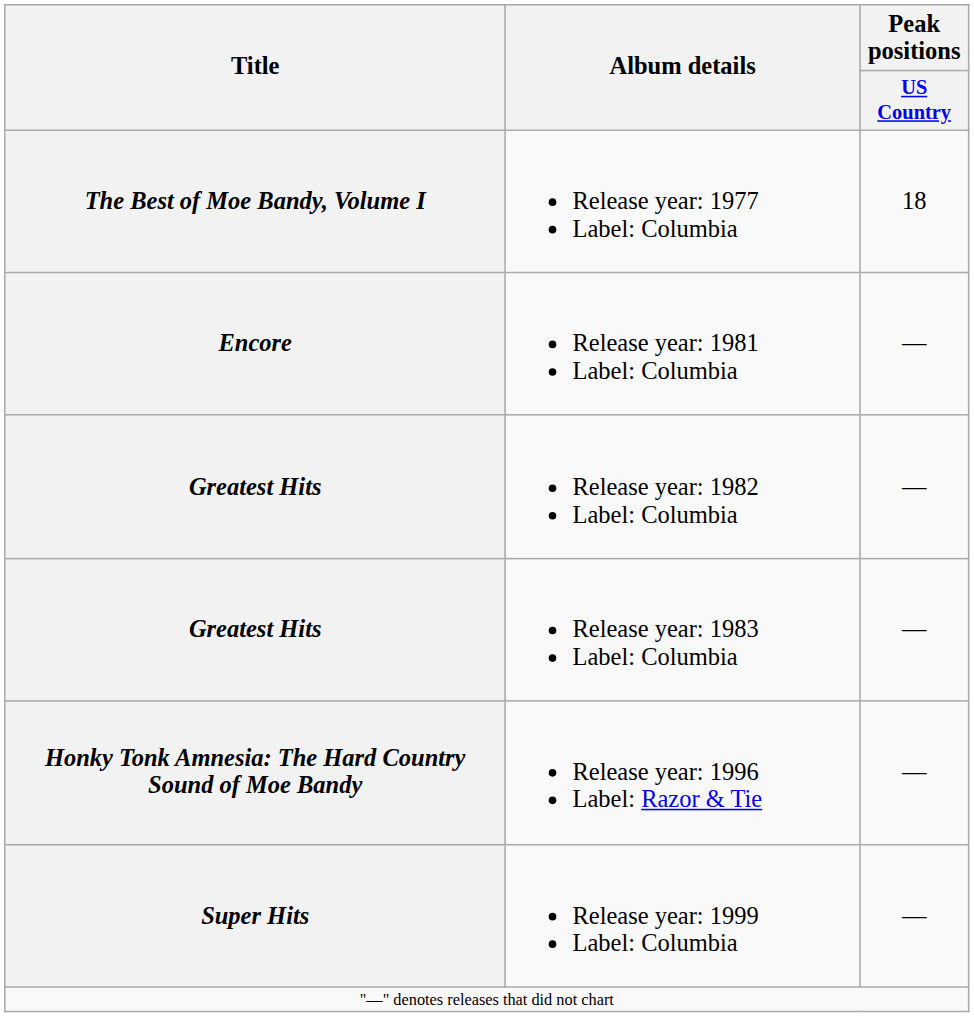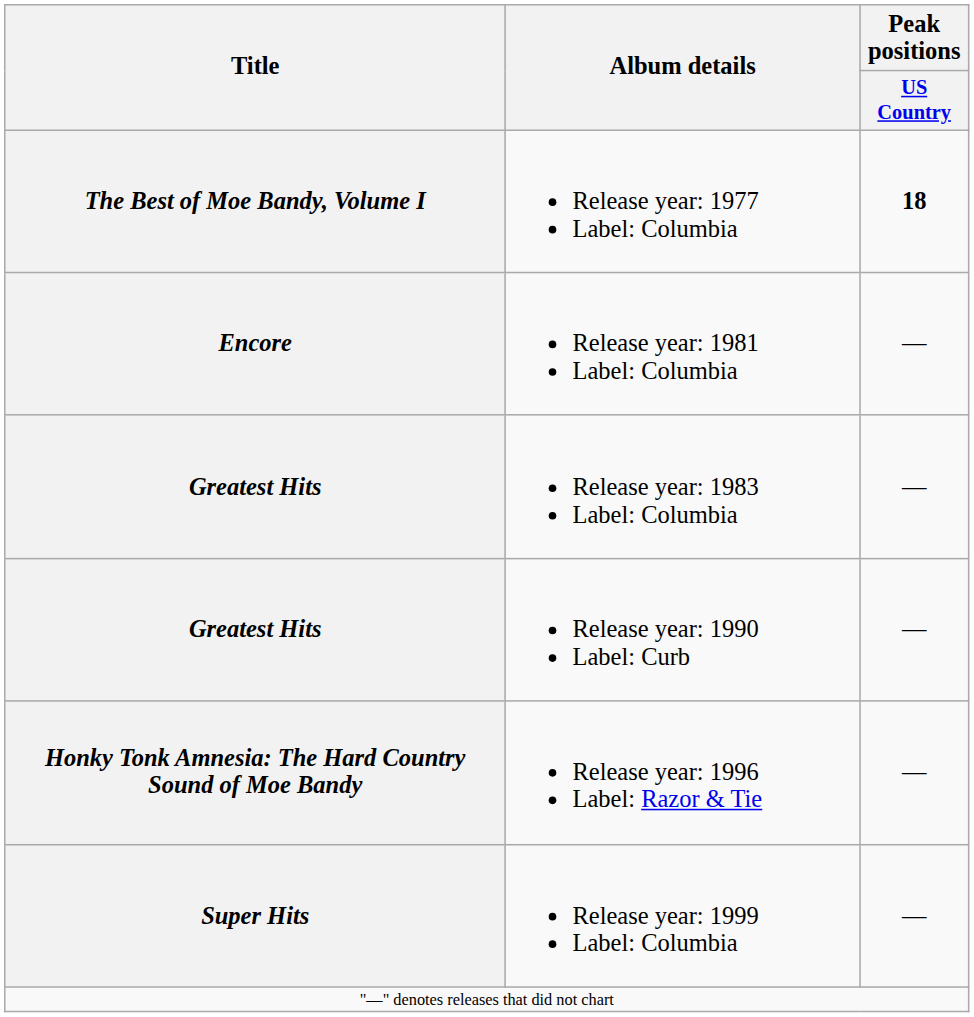 <table class="wikitable plainrowheaders" style="text-align:center;">
 <tr>
 <th rowspan="2" style="width:20em;">Title</th>
 <th rowspan="2" style="width:14em;">Album details</th>
 <th>Peak positions</th>
 </tr>
 <tr style="font-size:smaller;">
 <th width="65"><a href='#'>US Country</a><br></th>
 </tr>
 <tr>
 <th scope="row"><em>The Best of Moe Bandy, Volume I</em></th>
 <td align="left"><br><ul><li>Release year: 1977</li><li>Label: Columbia</li></ul></td>
-<td>18</td>
+<td><strong>18</strong></td>
 </tr>
 <tr>
 <th scope="row"><em>Encore</em></th>
 <td align="left"><br><ul><li>Release year: 1981</li><li>Label: Columbia</li></ul></td>
 <td>—</td>
 </tr>
 <tr>
-<th scope="row"><em>Greatest Hits</em><br></th>
-<td align="left"><br><ul><li>Release year: 1982</li><li>Label: Columbia</li></ul></td>
+<th scope="row"><em>Greatest Hits</em></th>
+<td align="left"><br><ul><li>Release year: 1983</li><li>Label: Columbia</li></ul></td>
 <td>—</td>
 </tr>
 <tr>
 <th scope="row"><em>Greatest Hits</em></th>
-<td align="left"><br><ul><li>Release year: 1983</li><li>Label: Columbia</li></ul></td>
+<td align="left"><br><ul><li>Release year: 1990</li><li>Label: Curb</li></ul></td>
 <td>—</td>
 </tr>
 <tr>
 <th scope="row"><em>Honky Tonk Amnesia: The Hard Country Sound of Moe Bandy</em></th>
 <td align="left"><br><ul><li>Release year: 1996</li><li>Label: <a href='#'>Razor & Tie</a></li></ul></td>
 <td>—</td>
 </tr>
 <tr>
 <th scope="row"><em>Super Hits</em><br></th>
 <td align="left"><br><ul><li>Release year: 1999</li><li>Label: Columbia</li></ul></td>
 <td>—</td>
 </tr>
 <tr>
 <td colspan="3" style="font-size:8pt">"—" denotes releases that did not chart</td>
 </tr>
 </table>
